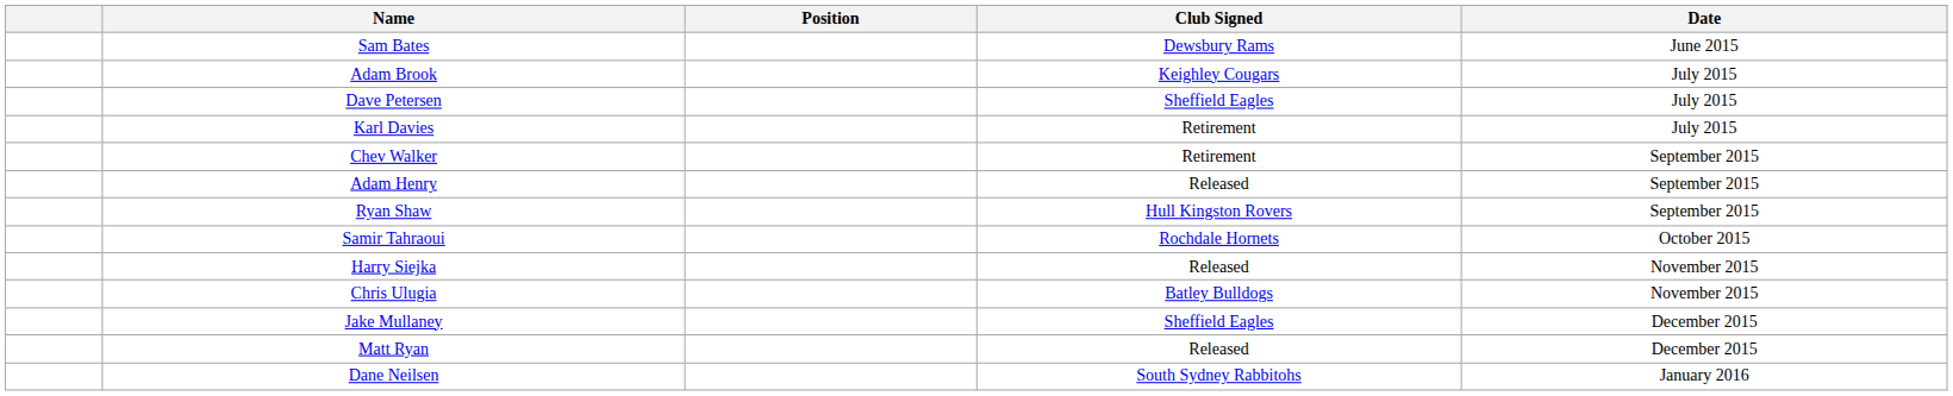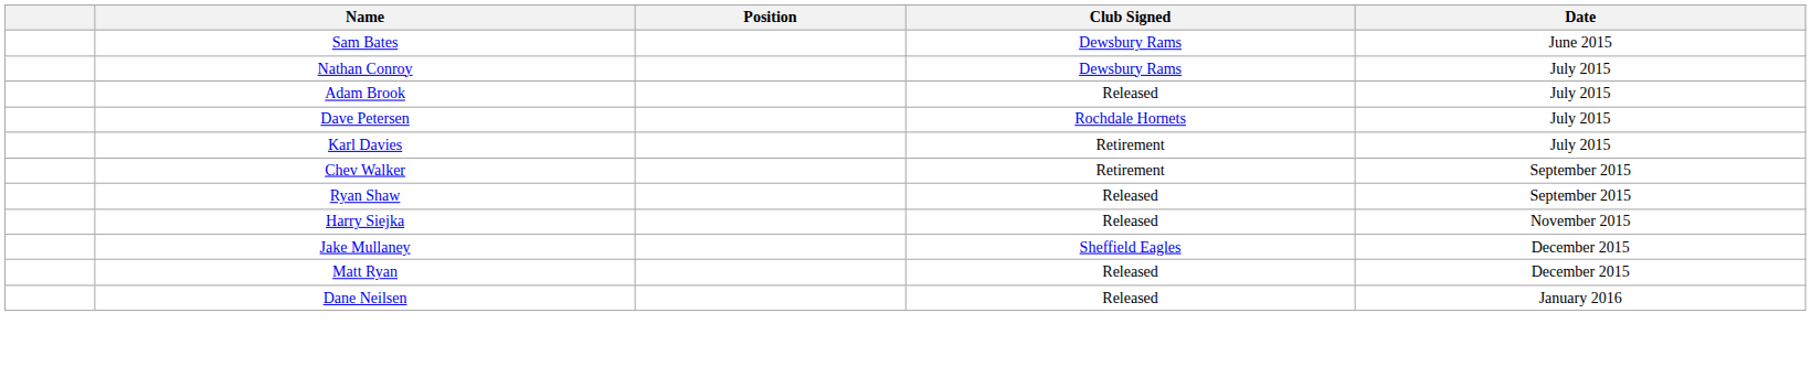 <table class="wikitable sortable"  style="width:100%; font-size:85%;">
 <tr style="background:#efefef;">
 <th width=5%></th>
 <th width=30%>Name</th>
 <th !width=30%>Position</th>
 <th width=25%>Club Signed</th>
 <th width=25%>Date</th>
 </tr>
 <tr style="background:#fff;">
 <td align=center></td>
 <td align=center><a href='#'>Sam Bates</a></td>
 <td align=center></td>
 <td align=center><a href='#'>Dewsbury Rams</a></td>
 <td align=center>June 2015</td>
 </tr>
 <tr style="background:#fff;">
 <td align=center></td>
+<td align=center><a href='#'>Nathan Conroy</a></td>
+<td align=center></td>
+<td align=center><a href='#'>Dewsbury Rams</a></td>
+<td align=center>July 2015</td>
+</tr>
+<tr style="background:#fff;">
+<td align=center></td>
 <td align=center><a href='#'>Adam Brook</a></td>
 <td align=center></td>
-<td align=center><a href='#'>Keighley Cougars</a></td>
+<td align=center>Released</td>
 <td align=center>July 2015</td>
 </tr>
 <tr style="background:#fff;">
 <td align=center></td>
 <td align=center><a href='#'>Dave Petersen</a></td>
 <td align=center></td>
-<td align=center><a href='#'>Sheffield Eagles</a></td>
+<td align=center><a href='#'>Rochdale Hornets</a></td>
 <td align=center>July 2015</td>
 </tr>
 <tr style="background:#fff;">
 <td align=center></td>
 <td align=center><a href='#'>Karl Davies</a></td>
 <td align=center></td>
 <td align=center>Retirement</td>
 <td align=center>July 2015</td>
 </tr>
 <tr style="background:#fff;">
 <td align=center></td>
 <td align=center><a href='#'>Chev Walker</a></td>
 <td align=center></td>
 <td align=center>Retirement</td>
 <td align=center>September 2015</td>
 </tr>
 <tr style="background:#fff;">
 <td align=center></td>
-<td align=center><a href='#'>Adam Henry</a></td>
+<td align=center><a href='#'>Ryan Shaw</a></td>
 <td align=center></td>
 <td align=center>Released</td>
 <td align=center>September 2015</td>
 </tr>
 <tr style="background:#fff;">
 <td align=center></td>
-<td align=center><a href='#'>Ryan Shaw</a></td>
-<td align=center></td>
-<td align=center><a href='#'>Hull Kingston Rovers</a></td>
-<td align=center>September 2015</td>
-</tr>
-<tr style="background:#fff;">
-<td align=center></td>
-<td align=center><a href='#'>Samir Tahraoui</a></td>
-<td align=center></td>
-<td align=center><a href='#'>Rochdale Hornets</a></td>
-<td align=center>October 2015</td>
-</tr>
-<tr style="background:#fff;">
-<td align=center></td>
 <td align=center><a href='#'>Harry Siejka</a></td>
 <td align=center></td>
 <td align=center>Released</td>
-<td align=center>November 2015</td>
-</tr>
-<tr style="background:#fff;">
-<td align=center></td>
-<td align=center><a href='#'>Chris Ulugia</a></td>
-<td align=center></td>
-<td align=center><a href='#'>Batley Bulldogs</a></td>
 <td align=center>November 2015</td>
 </tr>
 <tr style="background:#fff;">
 <td align=center></td>
 <td align=center><a href='#'>Jake Mullaney</a></td>
 <td align=center></td>
 <td align=center><a href='#'>Sheffield Eagles</a></td>
 <td align=center>December 2015</td>
 </tr>
 <tr style="background:#fff;">
 <td align=center></td>
 <td align=center><a href='#'>Matt Ryan</a></td>
 <td align=center></td>
 <td align=center>Released</td>
 <td align=center>December 2015</td>
 </tr>
 <tr style="background:#fff;">
 <td align=center></td>
 <td align=center><a href='#'>Dane Neilsen</a></td>
 <td align=center></td>
-<td align=center><a href='#'>South Sydney Rabbitohs</a></td>
+<td align=center>Released</td>
 <td align=center>January 2016</td>
 </tr>
 </table>
